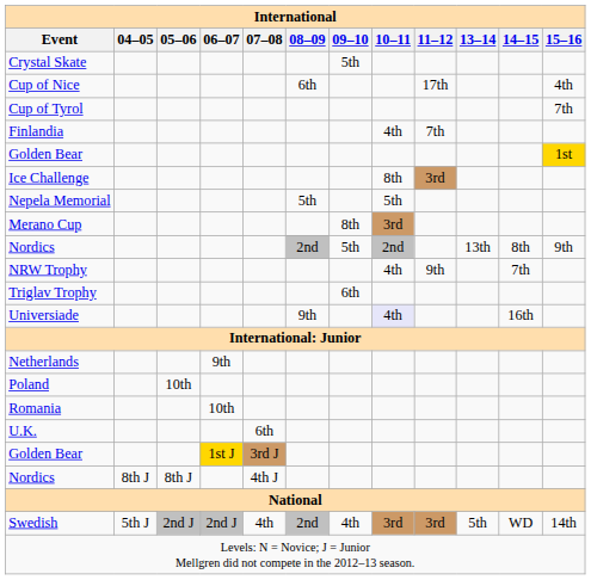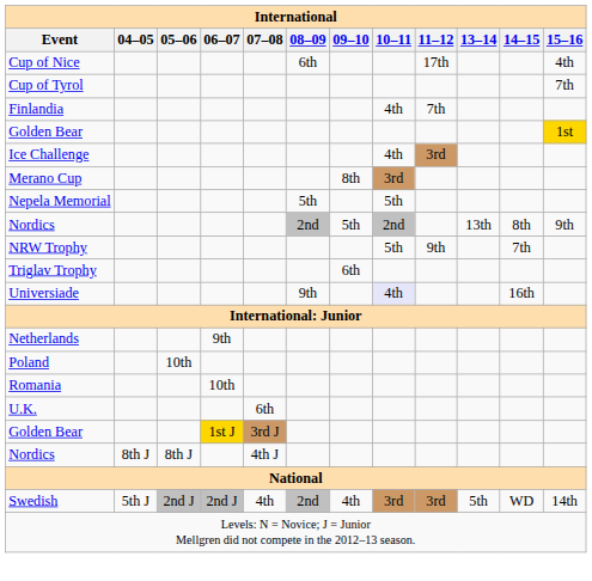 <table class="wikitable" style="text-align:center">
 <tr>
 <th style="background-color: #ffdead; " colspan=12 align=center>International</th>
 </tr>
 <tr>
 <th>Event</th>
 <th>04–05</th>
 <th>05–06</th>
 <th>06–07</th>
 <th>07–08</th>
 <th><a href='#'>08–09</a></th>
 <th><a href='#'>09–10</a></th>
 <th><a href='#'>10–11</a></th>
 <th><a href='#'>11–12</a></th>
 <th><a href='#'>13–14</a></th>
 <th><a href='#'>14–15</a></th>
 <th><a href='#'>15–16</a></th>
-</tr>
-<tr>
-<td align=left><a href='#'>Crystal Skate</a></td>
-<td></td>
-<td></td>
-<td></td>
-<td></td>
-<td></td>
-<td>5th</td>
-<td></td>
-<td></td>
-<td></td>
-<td></td>
-<td></td>
 </tr>
 <tr>
 <td align=left><a href='#'>Cup of Nice</a></td>
 <td></td>
 <td></td>
 <td></td>
 <td></td>
 <td>6th</td>
 <td></td>
 <td></td>
 <td>17th</td>
 <td></td>
 <td></td>
 <td>4th</td>
 </tr>
 <tr>
 <td align=left><a href='#'>Cup of Tyrol</a></td>
 <td></td>
 <td></td>
 <td></td>
 <td></td>
 <td></td>
 <td></td>
 <td></td>
 <td></td>
 <td></td>
 <td></td>
 <td>7th</td>
 </tr>
 <tr>
 <td align=left><a href='#'>Finlandia</a></td>
 <td></td>
 <td></td>
 <td></td>
 <td></td>
 <td></td>
 <td></td>
 <td>4th</td>
 <td>7th</td>
 <td></td>
 <td></td>
 <td></td>
 </tr>
 <tr>
 <td align=left><a href='#'>Golden Bear</a></td>
 <td></td>
 <td></td>
 <td></td>
 <td></td>
 <td></td>
 <td></td>
 <td></td>
 <td></td>
 <td></td>
 <td></td>
 <td bgcolor=gold>1st</td>
 </tr>
 <tr>
 <td align=left><a href='#'>Ice Challenge</a></td>
 <td></td>
 <td></td>
 <td></td>
 <td></td>
 <td></td>
 <td></td>
+<td>4th</td>
+<td bgcolor=cc9966>3rd</td>
+<td></td>
+<td></td>
+<td></td>
+</tr>
+<tr>
+<td align=left><a href='#'>Merano Cup</a></td>
+<td></td>
+<td></td>
+<td></td>
+<td></td>
+<td></td>
 <td>8th</td>
 <td bgcolor=cc9966>3rd</td>
+<td></td>
 <td></td>
 <td></td>
 <td></td>
 </tr>
 <tr>
 <td align=left><a href='#'>Nepela Memorial</a></td>
 <td></td>
 <td></td>
 <td></td>
 <td></td>
 <td>5th</td>
 <td></td>
 <td>5th</td>
-<td></td>
-<td></td>
-<td></td>
-<td></td>
-</tr>
-<tr>
-<td align=left><a href='#'>Merano Cup</a></td>
-<td></td>
-<td></td>
-<td></td>
-<td></td>
-<td></td>
-<td>8th</td>
-<td bgcolor=cc9966>3rd</td>
 <td></td>
 <td></td>
 <td></td>
 <td></td>
 </tr>
 <tr>
 <td align=left><a href='#'>Nordics</a></td>
 <td></td>
 <td></td>
 <td></td>
 <td></td>
 <td bgcolor=silver>2nd</td>
 <td>5th</td>
 <td bgcolor=silver>2nd</td>
 <td></td>
 <td>13th</td>
 <td>8th</td>
 <td>9th</td>
 </tr>
 <tr>
 <td align=left><a href='#'>NRW Trophy</a></td>
 <td></td>
 <td></td>
 <td></td>
 <td></td>
 <td></td>
 <td></td>
-<td>4th</td>
+<td>5th</td>
 <td>9th</td>
 <td></td>
 <td>7th</td>
 <td></td>
 </tr>
 <tr>
 <td align=left><a href='#'>Triglav Trophy</a></td>
 <td></td>
 <td></td>
 <td></td>
 <td></td>
 <td></td>
 <td>6th</td>
 <td></td>
 <td></td>
 <td></td>
 <td></td>
 <td></td>
 </tr>
 <tr>
 <td align=left><a href='#'>Universiade</a></td>
 <td></td>
 <td></td>
 <td></td>
 <td></td>
 <td>9th</td>
 <td></td>
 <td style="background: lavender;">4th</td>
 <td></td>
 <td></td>
 <td>16th</td>
 <td></td>
 </tr>
 <tr>
 <th style="background-color: #ffdead; " colspan=12 align=center>International: Junior</th>
 </tr>
 <tr>
 <td align=left> <a href='#'>Netherlands</a></td>
 <td></td>
 <td></td>
 <td>9th</td>
 <td></td>
 <td></td>
 <td></td>
 <td></td>
 <td></td>
 <td></td>
 <td></td>
 <td></td>
 </tr>
 <tr>
 <td align=left> <a href='#'>Poland</a></td>
 <td></td>
 <td>10th</td>
 <td></td>
 <td></td>
 <td></td>
 <td></td>
 <td></td>
 <td></td>
 <td></td>
 <td></td>
 <td></td>
 </tr>
 <tr>
 <td align=left> <a href='#'>Romania</a></td>
 <td></td>
 <td></td>
 <td>10th</td>
 <td></td>
 <td></td>
 <td></td>
 <td></td>
 <td></td>
 <td></td>
 <td></td>
 <td></td>
 </tr>
 <tr>
 <td align=left> <a href='#'>U.K.</a></td>
 <td></td>
 <td></td>
 <td></td>
 <td>6th</td>
 <td></td>
 <td></td>
 <td></td>
 <td></td>
 <td></td>
 <td></td>
 <td></td>
 </tr>
 <tr>
 <td align=left><a href='#'>Golden Bear</a></td>
 <td></td>
 <td></td>
 <td bgcolor=gold>1st J</td>
 <td bgcolor=cc9966>3rd J</td>
 <td></td>
 <td></td>
 <td></td>
 <td></td>
 <td></td>
 <td></td>
 <td></td>
 </tr>
 <tr>
 <td align=left><a href='#'>Nordics</a></td>
 <td>8th J</td>
 <td>8th J</td>
 <td></td>
 <td>4th J</td>
 <td></td>
 <td></td>
 <td></td>
 <td></td>
 <td></td>
 <td></td>
 <td></td>
 </tr>
 <tr>
 <th style="background-color: #ffdead; " colspan=12 align=center>National</th>
 </tr>
 <tr>
 <td align=left><a href='#'>Swedish</a></td>
 <td>5th J</td>
 <td bgcolor=silver>2nd J</td>
 <td bgcolor=silver>2nd J</td>
 <td>4th</td>
 <td bgcolor=silver>2nd</td>
 <td>4th</td>
 <td bgcolor=cc9966>3rd</td>
 <td bgcolor=cc9966>3rd</td>
 <td>5th</td>
 <td>WD</td>
 <td>14th</td>
 </tr>
 <tr>
 <td colspan=12 align=center><small> Levels: N = Novice; J = Junior <br> Mellgren did not compete in the 2012–13 season. </small></td>
 </tr>
 </table>
